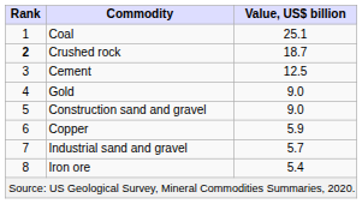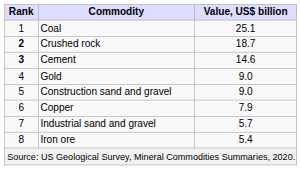 <table class="wikitable sortable sortable">
 <tr>
 <th style="background:#DDDDFF;">Rank</th>
 <th style="background:#DDDDFF;">Commodity</th>
 <th style="background:#DDDDFF;">Value, US$ billion</th>
 </tr>
 <tr>
 <td align=center>1</td>
 <td align=left>Coal</td>
 <td align=center>25.1</td>
 </tr>
 <tr>
 <td align=center><strong>2</strong></td>
 <td align=left>Crushed rock</td>
 <td align=center>18.7</td>
 </tr>
 <tr>
-<td align=center>3</td>
+<td align=center><strong>3</strong></td>
 <td align=left>Cement</td>
-<td align=center>12.5</td>
+<td align=center>14.6</td>
 </tr>
 <tr>
 <td align=center>4</td>
 <td align=left>Gold</td>
 <td align=center>9.0</td>
 </tr>
 <tr>
 <td align=center>5</td>
 <td align=left>Construction sand and gravel</td>
 <td align=center>9.0</td>
 </tr>
 <tr>
 <td align=center>6</td>
 <td align=left>Copper</td>
-<td align=center>5.9</td>
+<td align=center>7.9</td>
 </tr>
 <tr>
 <td align=center>7</td>
 <td align=left>Industrial sand and gravel</td>
 <td align=center>5.7</td>
 </tr>
 <tr>
 <td align=center>8</td>
 <td align=left>Iron ore</td>
 <td align=center>5.4</td>
 </tr>
 <tr>
 <th colspan=3 style="font-weight: normal; font-size: 0.9em; text-align: left; padding: 6px 2px 4px 4px;">Source: US Geological Survey, Mineral Commodities Summaries, 2020.</th>
 </tr>
 </table>
